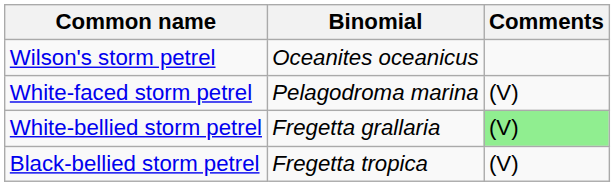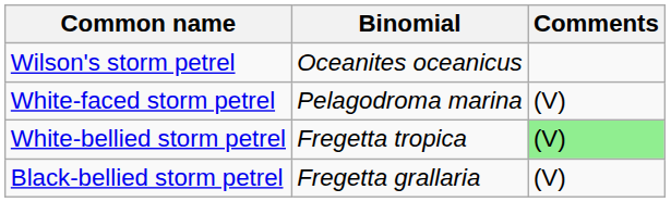 <table class="wikitable">
 <tr>
 <th>Common name</th>
 <th>Binomial</th>
 <th>Comments</th>
 </tr>
 <tr>
 <td><a href='#'>Wilson's storm petrel</a></td>
 <td><em>Oceanites oceanicus</em></td>
 <td></td>
 </tr>
 <tr>
 <td><a href='#'>White-faced storm petrel</a></td>
 <td><em>Pelagodroma marina</em></td>
 <td>(V)</td>
 </tr>
 <tr>
 <td><a href='#'>White-bellied storm petrel</a></td>
-<td><em>Fregetta grallaria</em></td>
+<td><em>Fregetta tropica</em></td>
 <td style="background: lightgreen;">(V)</td>
 </tr>
 <tr>
 <td><a href='#'>Black-bellied storm petrel</a></td>
-<td><em>Fregetta tropica</em></td>
+<td><em>Fregetta grallaria</em></td>
 <td>(V)</td>
 </tr>
 </table>
